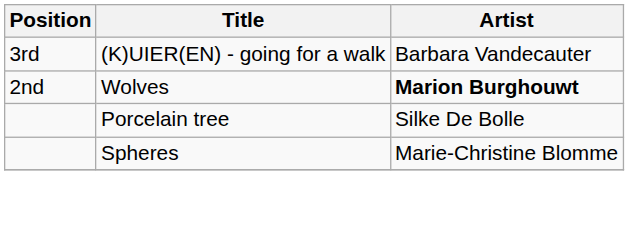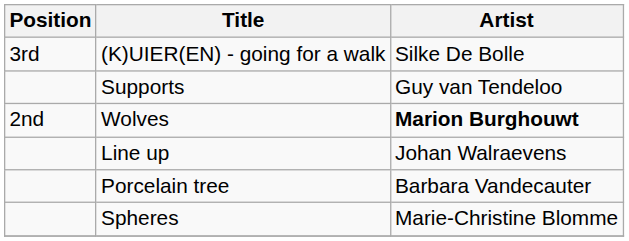 <table class="wikitable">
 <tr>
 <th bgcolor=#dddddd>Position</th>
 <th bgcolor=#dddddd>Title</th>
 <th bgcolor=#dddddd>Artist</th>
 </tr>
 <tr>
 <td align="left">3rd</td>
 <td align="left">(K)UIER(EN) - going for a walk</td>
-<td align="left">Barbara Vandecauter</td>
+<td align="left">Silke De Bolle</td>
+</tr>
+<tr>
+<td align="left"></td>
+<td align="left">Supports</td>
+<td align="left">Guy van Tendeloo</td>
 </tr>
 <tr>
 <td align="left">2nd</td>
 <td align="left">Wolves</td>
 <td align="left"><strong>Marion Burghouwt</strong></td>
 </tr>
 <tr>
 <td align="left"></td>
+<td align="left">Line up</td>
+<td align="left">Johan Walraevens</td>
+</tr>
+<tr>
+<td align="left"></td>
 <td align="left">Porcelain tree</td>
-<td align="left">Silke De Bolle</td>
+<td align="left">Barbara Vandecauter</td>
 </tr>
 <tr>
 <td align="left"></td>
 <td align="left">Spheres</td>
 <td align="left">Marie-Christine Blomme</td>
 </tr>
 <tr>
 </tr>
 </table>
